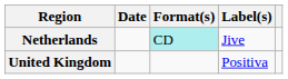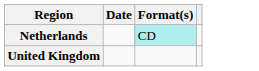 <table class="wikitable plainrowheaders" style="text-align:left">
 <tr>
 <th scope="col">Region</th>
 <th scope="col">Date</th>
 <th scope="col">Format(s)</th>
-<th scope="col">Label(s)</th>
 <th scope="col"></th>
 </tr>
 <tr>
 <th scope="row">Netherlands</th>
 <td></td>
 <td style="background: paleturquoise;">CD</td>
-<td><a href='#'>Jive</a></td>
 <td></td>
 </tr>
 <tr>
 <th scope="row">United Kingdom</th>
 <td></td>
 <td></td>
-<td><a href='#'>Positiva</a></td>
 <td></td>
 </tr>
 </table>
